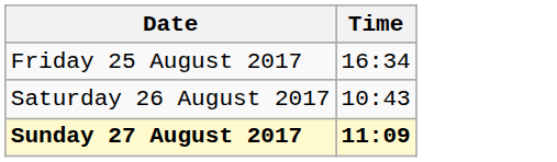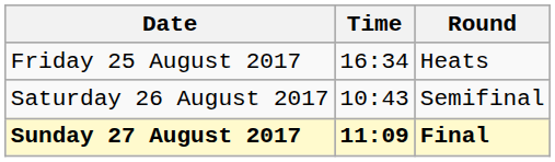 <table class="wikitable">
 <tr>
 <th>Date</th>
 <th>Time</th>
+<th>Round</th>
 </tr>
 <tr>
 <td>Friday 25 August 2017</td>
 <td>16:34</td>
+<td>Heats</td>
 </tr>
 <tr>
 <td>Saturday 26 August 2017</td>
 <td>10:43</td>
+<td>Semifinal</td>
 </tr>
 <tr>
 <td style=background:lemonchiffon><strong>Sunday 27 August 2017</strong></td>
 <td style=background:lemonchiffon><strong>11:09</strong></td>
+<td style=background:lemonchiffon><strong>Final</strong></td>
 </tr>
 </table>
